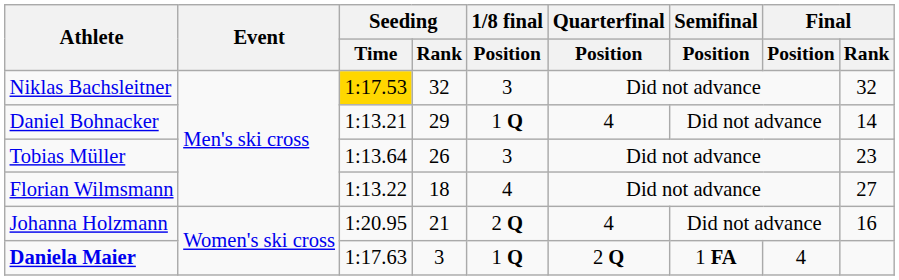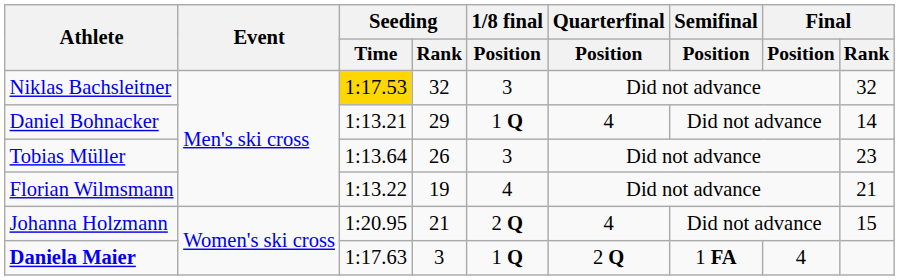 <table class=wikitable style="font-size:90%">
 <tr>
 <th rowspan=2>Athlete</th>
 <th rowspan=2>Event</th>
 <th colspan=2>Seeding</th>
 <th>1/8 final</th>
 <th>Quarterfinal</th>
 <th>Semifinal</th>
 <th colspan=2>Final</th>
 </tr>
 <tr style=font-size:95%>
 <th>Time</th>
 <th>Rank</th>
 <th>Position</th>
 <th>Position</th>
 <th>Position</th>
 <th>Position</th>
 <th>Rank</th>
 </tr>
 <tr align=center>
 <td align=left><a href='#'>Niklas Bachsleitner</a></td>
 <td align=left rowspan=4><a href='#'>Men's ski cross</a></td>
 <td style="background: gold;">1:17.53</td>
 <td>32</td>
 <td>3</td>
 <td colspan=3>Did not advance</td>
 <td>32</td>
 </tr>
 <tr align=center>
 <td align=left><a href='#'>Daniel Bohnacker</a></td>
 <td>1:13.21</td>
 <td>29</td>
 <td>1 <strong>Q</strong></td>
 <td>4</td>
 <td colspan=2>Did not advance</td>
 <td>14</td>
 </tr>
 <tr align=center>
 <td align=left><a href='#'>Tobias Müller</a></td>
 <td>1:13.64</td>
 <td>26</td>
 <td>3</td>
 <td colspan=3>Did not advance</td>
 <td>23</td>
 </tr>
 <tr align=center>
 <td align=left><a href='#'>Florian Wilmsmann</a></td>
 <td>1:13.22</td>
-<td>18</td>
+<td>19</td>
 <td>4</td>
 <td colspan=3>Did not advance</td>
-<td>27</td>
+<td>21</td>
 </tr>
 <tr align=center>
 <td align=left><a href='#'>Johanna Holzmann</a></td>
 <td align=left rowspan=2><a href='#'>Women's ski cross</a></td>
 <td>1:20.95</td>
 <td>21</td>
 <td>2 <strong>Q</strong></td>
 <td>4</td>
 <td colspan=2>Did not advance</td>
-<td>16</td>
+<td>15</td>
 </tr>
 <tr align=center>
 <td align=left><strong><a href='#'>Daniela Maier</a></strong></td>
 <td>1:17.63</td>
 <td>3</td>
 <td>1 <strong>Q</strong></td>
 <td>2 <strong>Q</strong></td>
 <td>1 <strong>FA</strong></td>
 <td>4</td>
 <td></td>
 </tr>
 </table>
